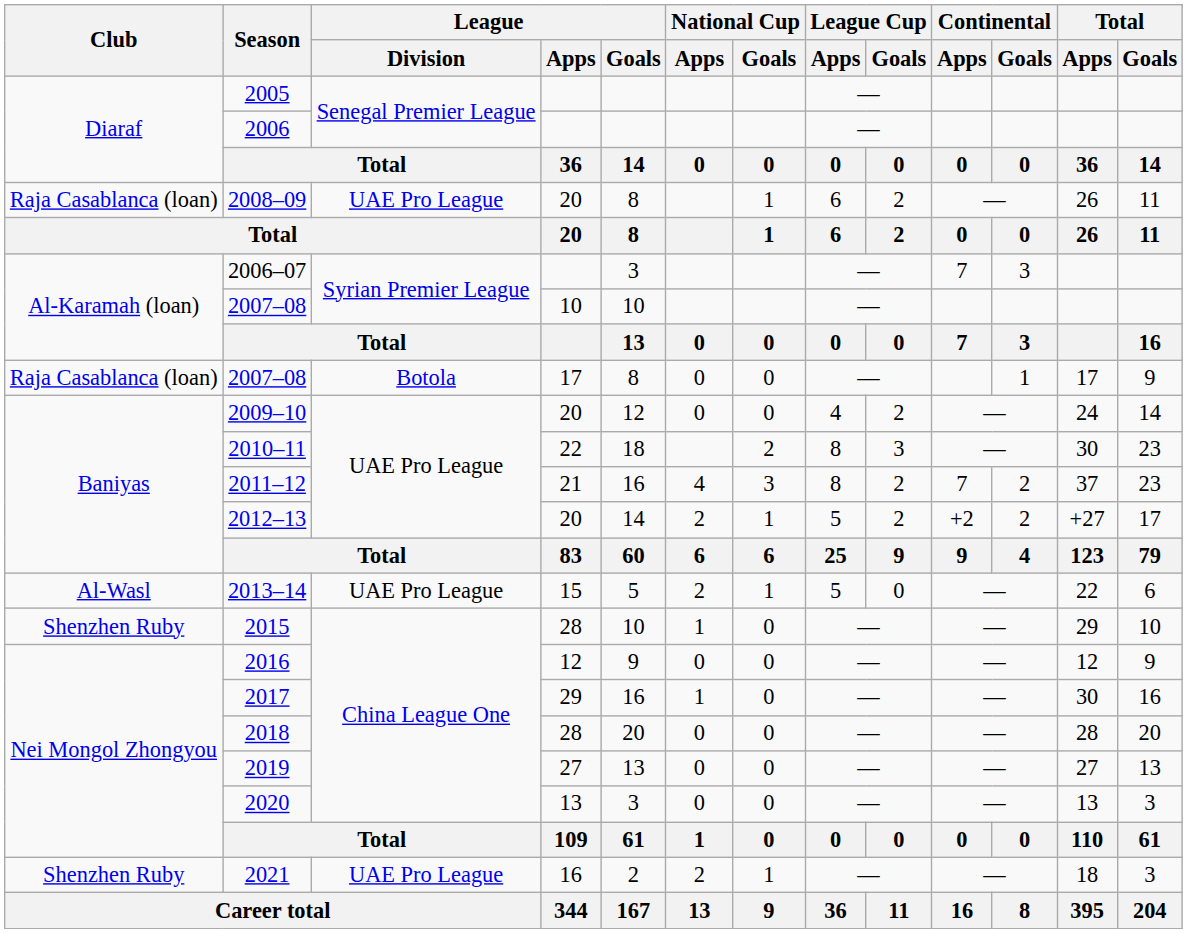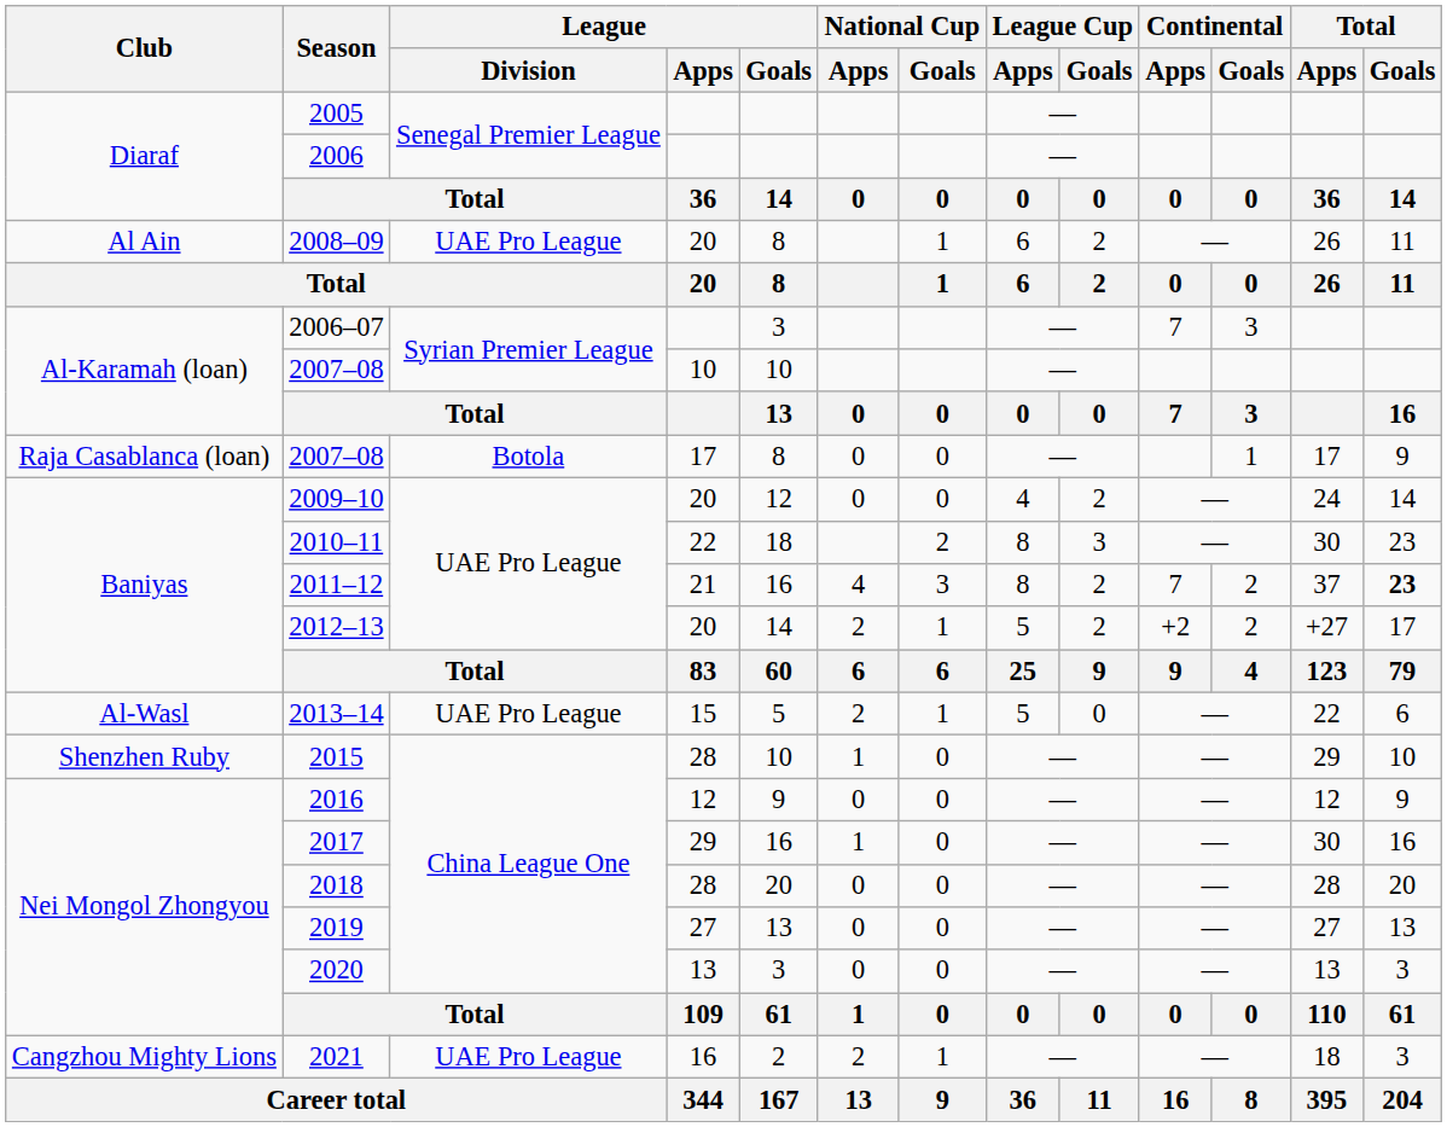 <table class="wikitable" style="text-align:center">
 <tr>
 <th rowspan="2">Club</th>
 <th rowspan="2">Season</th>
 <th colspan="3">League</th>
 <th colspan="2">National Cup</th>
 <th colspan="2">League Cup</th>
 <th colspan="2">Continental</th>
 <th colspan="2">Total</th>
 </tr>
 <tr>
 <th>Division</th>
 <th>Apps</th>
 <th>Goals</th>
 <th>Apps</th>
 <th>Goals</th>
 <th>Apps</th>
 <th>Goals</th>
 <th>Apps</th>
 <th>Goals</th>
 <th>Apps</th>
 <th>Goals</th>
 </tr>
 <tr>
 <td rowspan=3><a href='#'>Diaraf</a></td>
 <td><a href='#'>2005</a></td>
 <td rowspan=2><a href='#'>Senegal Premier League</a></td>
 <td></td>
 <td></td>
 <td></td>
 <td></td>
 <td colspan="2">—</td>
 <td></td>
 <td></td>
 <td></td>
 <td></td>
 </tr>
 <tr>
 <td><a href='#'>2006</a></td>
 <td></td>
 <td></td>
 <td></td>
 <td></td>
 <td colspan="2">—</td>
 <td></td>
 <td></td>
 <td></td>
 <td></td>
 </tr>
 <tr>
 <th colspan=2>Total</th>
 <th>36</th>
 <th>14</th>
 <th>0</th>
 <th>0</th>
 <th>0</th>
 <th>0</th>
 <th>0</th>
 <th>0</th>
 <th>36</th>
 <th>14</th>
 </tr>
 <tr>
-<td><a href='#'>Raja Casablanca</a> (loan)</td>
+<td><a href='#'>Al Ain</a></td>
 <td><a href='#'>2008–09</a></td>
 <td><a href='#'>UAE Pro League</a></td>
 <td>20</td>
 <td>8</td>
 <td></td>
 <td>1</td>
 <td>6</td>
 <td>2</td>
 <td colspan="2">—</td>
 <td>26</td>
 <td>11</td>
 </tr>
 <tr>
 <th colspan=3>Total</th>
 <th>20</th>
 <th>8</th>
 <th></th>
 <th>1</th>
 <th>6</th>
 <th>2</th>
 <th>0</th>
 <th>0</th>
 <th>26</th>
 <th>11</th>
 </tr>
 <tr>
 <td rowspan=3><a href='#'>Al-Karamah</a> (loan)</td>
 <td>2006–07</td>
 <td rowspan=2><a href='#'>Syrian Premier League</a></td>
 <td></td>
 <td>3</td>
 <td></td>
 <td></td>
 <td colspan="2">—</td>
 <td>7</td>
 <td>3</td>
 <td></td>
 <td></td>
 </tr>
 <tr>
 <td><a href='#'>2007–08</a></td>
 <td>10</td>
 <td>10</td>
 <td></td>
 <td></td>
 <td colspan="2">—</td>
 <td></td>
 <td></td>
 <td></td>
 <td></td>
 </tr>
 <tr>
 <th colspan=2>Total</th>
 <th></th>
 <th>13</th>
 <th>0</th>
 <th>0</th>
 <th>0</th>
 <th>0</th>
 <th>7</th>
 <th>3</th>
 <th></th>
 <th>16</th>
 </tr>
 <tr>
 <td><a href='#'>Raja Casablanca</a> (loan)</td>
 <td><a href='#'>2007–08</a></td>
 <td><a href='#'>Botola</a></td>
 <td>17</td>
 <td>8</td>
 <td>0</td>
 <td>0</td>
 <td colspan="2">—</td>
 <td></td>
 <td>1</td>
 <td>17</td>
 <td>9</td>
 </tr>
 <tr>
 <td rowspan=5><a href='#'>Baniyas</a></td>
 <td><a href='#'>2009–10</a></td>
 <td rowspan=4>UAE Pro League</td>
 <td>20</td>
 <td>12</td>
 <td>0</td>
 <td>0</td>
 <td>4</td>
 <td>2</td>
 <td colspan="2">—</td>
 <td>24</td>
 <td>14</td>
 </tr>
 <tr>
 <td><a href='#'>2010–11</a></td>
 <td>22</td>
 <td>18</td>
 <td></td>
 <td>2</td>
 <td>8</td>
 <td>3</td>
 <td colspan="2">—</td>
 <td>30</td>
 <td>23</td>
 </tr>
 <tr>
 <td><a href='#'>2011–12</a></td>
 <td>21</td>
 <td>16</td>
 <td>4</td>
 <td>3</td>
 <td>8</td>
 <td>2</td>
 <td>7</td>
 <td>2</td>
 <td>37</td>
-<td>23</td>
+<td><strong>23</strong></td>
 </tr>
 <tr>
 <td><a href='#'>2012–13</a></td>
 <td>20</td>
 <td>14</td>
 <td>2</td>
 <td>1</td>
 <td>5</td>
 <td>2</td>
 <td>+2</td>
 <td>2</td>
 <td>+27</td>
 <td>17</td>
 </tr>
 <tr>
 <th colspan=2>Total</th>
 <th>83</th>
 <th>60</th>
 <th>6</th>
 <th>6</th>
 <th>25</th>
 <th>9</th>
 <th>9</th>
 <th>4</th>
 <th>123</th>
 <th>79</th>
 </tr>
 <tr>
 <td><a href='#'>Al-Wasl</a></td>
 <td><a href='#'>2013–14</a></td>
 <td>UAE Pro League</td>
 <td>15</td>
 <td>5</td>
 <td>2</td>
 <td>1</td>
 <td>5</td>
 <td>0</td>
 <td colspan="2">—</td>
 <td>22</td>
 <td>6</td>
 </tr>
 <tr>
 <td><a href='#'>Shenzhen Ruby</a></td>
 <td><a href='#'>2015</a></td>
 <td rowspan=6><a href='#'>China League One</a></td>
 <td>28</td>
 <td>10</td>
 <td>1</td>
 <td>0</td>
 <td colspan="2">—</td>
 <td colspan="2">—</td>
 <td>29</td>
 <td>10</td>
 </tr>
 <tr>
 <td rowspan=6><a href='#'>Nei Mongol Zhongyou</a></td>
 <td><a href='#'>2016</a></td>
 <td>12</td>
 <td>9</td>
 <td>0</td>
 <td>0</td>
 <td colspan="2">—</td>
 <td colspan="2">—</td>
 <td>12</td>
 <td>9</td>
 </tr>
 <tr>
 <td><a href='#'>2017</a></td>
 <td>29</td>
 <td>16</td>
 <td>1</td>
 <td>0</td>
 <td colspan="2">—</td>
 <td colspan="2">—</td>
 <td>30</td>
 <td>16</td>
 </tr>
 <tr>
 <td><a href='#'>2018</a></td>
 <td>28</td>
 <td>20</td>
 <td>0</td>
 <td>0</td>
 <td colspan="2">—</td>
 <td colspan="2">—</td>
 <td>28</td>
 <td>20</td>
 </tr>
 <tr>
 <td><a href='#'>2019</a></td>
 <td>27</td>
 <td>13</td>
 <td>0</td>
 <td>0</td>
 <td colspan="2">—</td>
 <td colspan="2">—</td>
 <td>27</td>
 <td>13</td>
 </tr>
 <tr>
 <td><a href='#'>2020</a></td>
 <td>13</td>
 <td>3</td>
 <td>0</td>
 <td>0</td>
 <td colspan="2">—</td>
 <td colspan="2">—</td>
 <td>13</td>
 <td>3</td>
 </tr>
 <tr>
 <th colspan=2>Total</th>
 <th>109</th>
 <th>61</th>
 <th>1</th>
 <th>0</th>
 <th>0</th>
 <th>0</th>
 <th>0</th>
 <th>0</th>
 <th>110</th>
 <th>61</th>
 </tr>
 <tr>
-<td><a href='#'>Shenzhen Ruby</a></td>
+<td><a href='#'>Cangzhou Mighty Lions</a></td>
 <td><a href='#'>2021</a></td>
 <td><a href='#'>UAE Pro League</a></td>
 <td>16</td>
 <td>2</td>
 <td>2</td>
 <td>1</td>
 <td colspan="2">—</td>
 <td colspan="2">—</td>
 <td>18</td>
 <td>3</td>
 </tr>
 <tr>
 <th colspan=3>Career total</th>
 <th>344</th>
 <th>167</th>
 <th>13</th>
 <th>9</th>
 <th>36</th>
 <th>11</th>
 <th>16</th>
 <th>8</th>
 <th>395</th>
 <th>204</th>
 </tr>
 </table>
